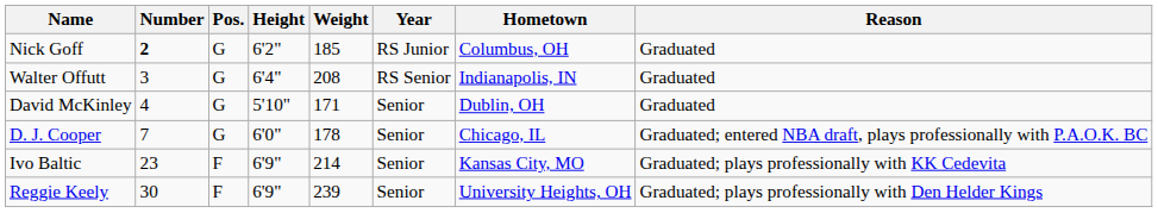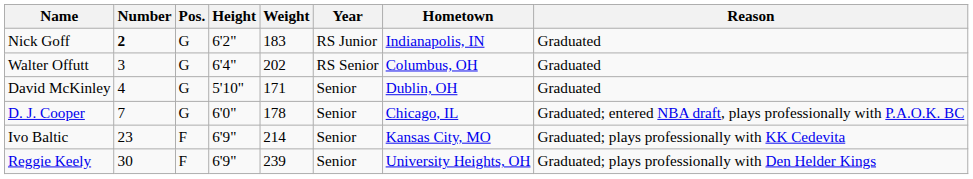 <table class="wikitable sortable" border="1">
 <tr align=center>
 <th style= >Name</th>
 <th style= >Number</th>
 <th style= >Pos.</th>
 <th style= >Height</th>
 <th style= >Weight</th>
 <th style= >Year</th>
 <th style= >Hometown</th>
 <th style= >Reason</th>
 </tr>
 <tr>
 <td>Nick Goff</td>
 <td><strong>2</strong></td>
 <td>G</td>
 <td>6'2"</td>
-<td>185</td>
+<td>183</td>
 <td>RS Junior</td>
-<td><a href='#'>Columbus, OH</a></td>
+<td><a href='#'>Indianapolis, IN</a></td>
 <td>Graduated</td>
 </tr>
 <tr>
 <td>Walter Offutt</td>
 <td>3</td>
 <td>G</td>
 <td>6'4"</td>
-<td>208</td>
+<td>202</td>
 <td>RS Senior</td>
-<td><a href='#'>Indianapolis, IN</a></td>
+<td><a href='#'>Columbus, OH</a></td>
 <td>Graduated</td>
 </tr>
 <tr>
 <td>David McKinley</td>
 <td>4</td>
 <td>G</td>
 <td>5'10"</td>
 <td>171</td>
 <td>Senior</td>
 <td><a href='#'>Dublin, OH</a></td>
 <td>Graduated</td>
 </tr>
 <tr>
 <td><a href='#'>D. J. Cooper</a></td>
 <td>7</td>
 <td>G</td>
 <td>6'0"</td>
 <td>178</td>
 <td>Senior</td>
 <td><a href='#'>Chicago, IL</a></td>
 <td>Graduated; entered <a href='#'>NBA draft</a>, plays professionally with <a href='#'>P.A.O.K. BC</a></td>
 </tr>
 <tr>
 <td>Ivo Baltic</td>
 <td>23</td>
 <td>F</td>
 <td>6'9"</td>
 <td>214</td>
 <td>Senior</td>
 <td><a href='#'>Kansas City, MO</a></td>
 <td>Graduated; plays professionally with <a href='#'>KK Cedevita</a></td>
 </tr>
 <tr>
 <td><a href='#'>Reggie Keely</a></td>
 <td>30</td>
 <td>F</td>
 <td>6'9"</td>
 <td>239</td>
 <td>Senior</td>
 <td><a href='#'>University Heights, OH</a></td>
 <td>Graduated; plays professionally with <a href='#'>Den Helder Kings</a></td>
 </tr>
 </table>
